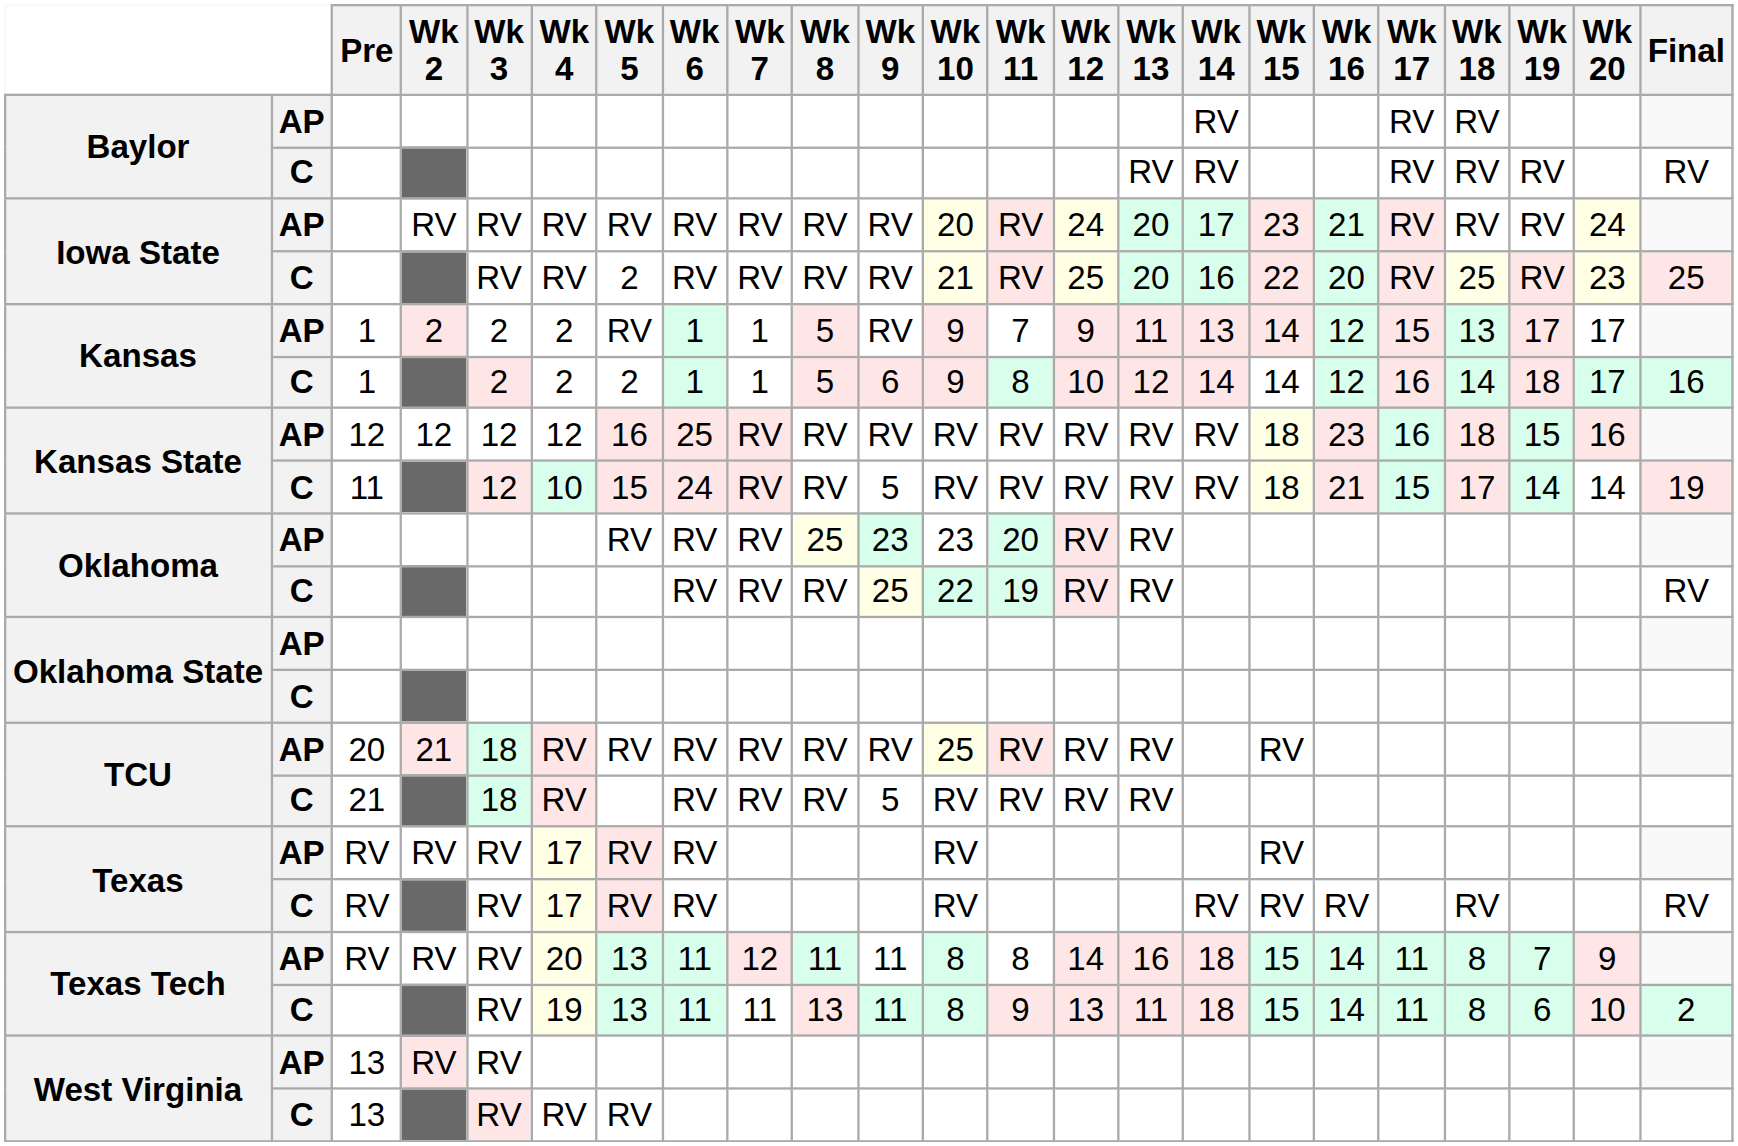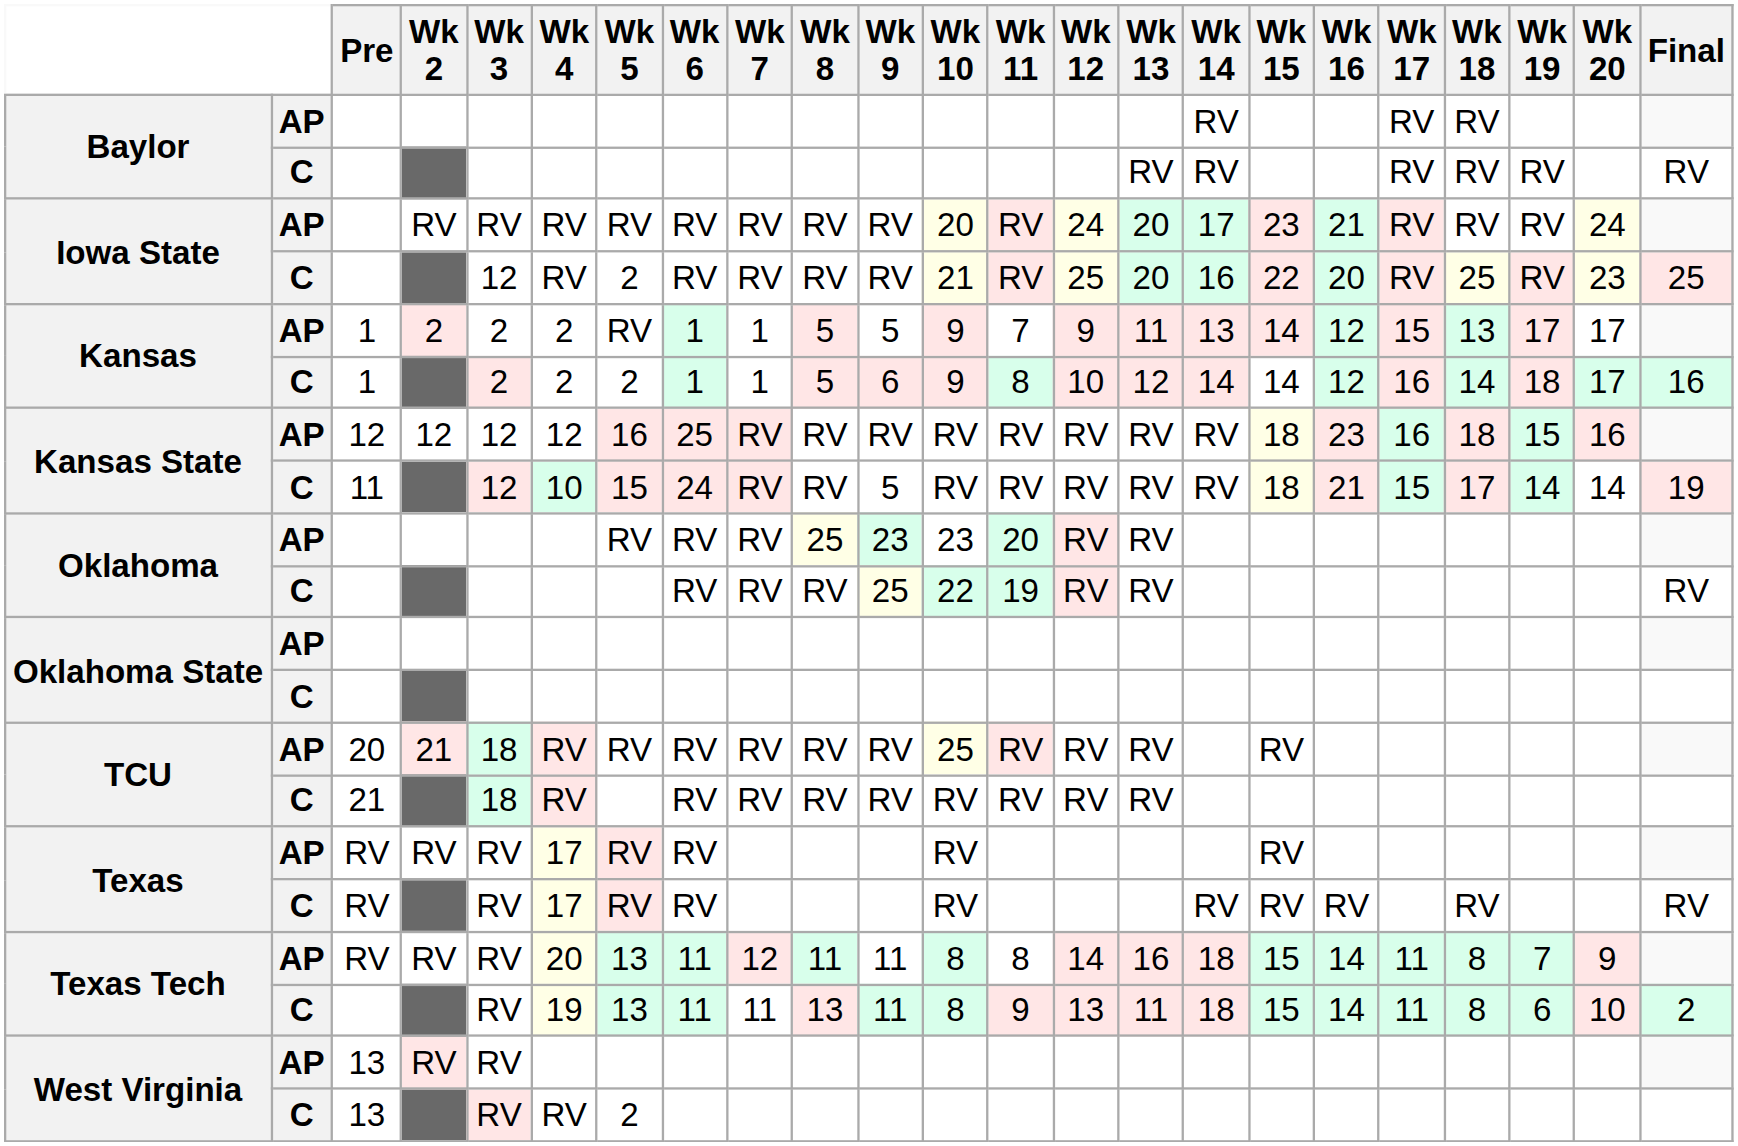 <table class="wikitable" style="white-space:nowrap;font-size:90%;">
 <tr>
 <th colspan=2 style="background:white; border-top-style:hidden; border-left-style:hidden;"> </th>
 <th>Pre</th>
 <th>Wk<br>2</th>
 <th>Wk<br>3</th>
 <th>Wk<br>4</th>
 <th>Wk<br>5</th>
 <th>Wk<br>6</th>
 <th>Wk<br>7</th>
 <th>Wk<br>8</th>
 <th>Wk<br>9</th>
 <th>Wk<br>10</th>
 <th>Wk<br>11</th>
 <th>Wk<br>12</th>
 <th>Wk<br>13</th>
 <th>Wk<br>14</th>
 <th>Wk<br>15</th>
 <th>Wk<br>16</th>
 <th>Wk<br>17</th>
 <th>Wk<br>18</th>
 <th>Wk<br>19</th>
 <th>Wk<br>20</th>
 <th>Final</th>
 </tr>
 <tr style="text-align:center;">
 <th rowspan=2 style=>Baylor</th>
 <th>AP</th>
 <td style="background:#FFF;"></td>
 <td style="background:#FFF;"></td>
 <td style="background:#FFF;"></td>
 <td style="background:#FFF;"></td>
 <td style="background:#FFF;"></td>
 <td style="background:#FFF;"></td>
 <td style="background:#FFF;"></td>
 <td style="background:#FFF;"></td>
 <td style="background:#FFF;"></td>
 <td style="background:#FFF;"></td>
 <td style="background:#FFF;"></td>
 <td style="background:#FFF;"></td>
 <td style="background:#FFF;"></td>
 <td style="background:#FFF;">RV</td>
 <td style="background:#FFF;"></td>
 <td style="background:#FFF;"></td>
 <td style="background:#FFF;">RV</td>
 <td style="background:#FFF;">RV</td>
 <td style="background:#FFF;"></td>
 <td style="background:#FFF;"></td>
 </tr>
 <tr style="text-align:center;">
 <th>C</th>
 <td style="background:#FFF;"></td>
 <td style="background:#696969;"></td>
 <td style="background:#FFF;"></td>
 <td style="background:#FFF;"></td>
 <td style="background:#FFF;"></td>
 <td style="background:#FFF;"></td>
 <td style="background:#FFF;"></td>
 <td style="background:#FFF;"></td>
 <td style="background:#FFF;"></td>
 <td style="background:#FFF;"></td>
 <td style="background:#FFF;"></td>
 <td style="background:#FFF;"></td>
 <td style="background:#FFF;">RV</td>
 <td style="background:#FFF;">RV</td>
 <td style="background:#FFF;"></td>
 <td style="background:#FFF;"></td>
 <td style="background:#FFF;">RV</td>
 <td style="background:#FFF;">RV</td>
 <td style="background:#FFF;">RV</td>
 <td style="background:#FFF;"></td>
 <td style="background:#FFF;">RV</td>
 </tr>
 <tr style="text-align:center;">
 <th rowspan=2 style=>Iowa State</th>
 <th>AP</th>
 <td style="background:#FFF;"></td>
 <td style="background:#FFF;">RV</td>
 <td style="background:#FFF;">RV</td>
 <td style="background:#FFF;">RV</td>
 <td style="background:#FFF;">RV</td>
 <td style="background:#FFF;">RV</td>
 <td style="background:#FFF;">RV</td>
 <td style="background:#FFF;">RV</td>
 <td style="background:#FFF;">RV</td>
 <td style="background:#FFFFE6;">20</td>
 <td style="background:#FFE6E6;">RV</td>
 <td style="background:#FFFFE6;">24</td>
 <td style="background:#D8FFEB;">20</td>
 <td style="background:#D8FFEB;">17</td>
 <td style="background:#FFE6E6;">23</td>
 <td style="background:#D8FFEB;">21</td>
 <td style="background:#FFE6E6;">RV</td>
 <td style="background:#FFF;">RV</td>
 <td style="background:#FFF;">RV</td>
 <td style="background:#FFFFE6;">24</td>
 </tr>
 <tr style="text-align:center;">
 <th>C</th>
 <td style="background:#FFF;"></td>
 <td style="background:#696969;"></td>
-<td style="background:#FFF;">RV</td>
+<td style="background:#FFF;">12</td>
 <td style="background:#FFF;">RV</td>
 <td style="background:#FFF;">2</td>
 <td style="background:#FFF;">RV</td>
 <td style="background:#FFF;">RV</td>
 <td style="background:#FFF;">RV</td>
 <td style="background:#FFF;">RV</td>
 <td style="background:#FFFFE6;">21</td>
 <td style="background:#FFE6E6;">RV</td>
 <td style="background:#FFFFE6;">25</td>
 <td style="background:#D8FFEB;">20</td>
 <td style="background:#D8FFEB;">16</td>
 <td style="background:#FFE6E6;">22</td>
 <td style="background:#D8FFEB;">20</td>
 <td style="background:#FFE6E6;">RV</td>
 <td style="background:#FFFFE6;">25</td>
 <td style="background:#FFE6E6;">RV</td>
 <td style="background:#FFFFE6;">23</td>
 <td style="background:#FFE6E6;">25</td>
 </tr>
 <tr style="text-align:center;">
 <th rowspan=2 style=>Kansas</th>
 <th>AP</th>
 <td style="background:#FFF;">1</td>
 <td style="background:#FFE6E6;">2</td>
 <td style="background:#FFF;">2</td>
 <td style="background:#FFF;">2</td>
 <td style="background:#FFF;">RV</td>
 <td style="background:#D8FFEB;">1</td>
 <td style="background:#FFF;">1</td>
 <td style="background:#FFE6E6;">5</td>
-<td style="background:#FFF;">RV</td>
+<td style="background:#FFF;">5</td>
 <td style="background:#FFE6E6;">9</td>
 <td style="background:#FFF;">7</td>
 <td style="background:#FFE6E6;">9</td>
 <td style="background:#FFE6E6;">11</td>
 <td style="background:#FFE6E6;">13</td>
 <td style="background:#FFE6E6;">14</td>
 <td style="background:#D8FFEB;">12</td>
 <td style="background:#FFE6E6;">15</td>
 <td style="background:#D8FFEB;">13</td>
 <td style="background:#FFE6E6;">17</td>
 <td style="background:#FFF;">17</td>
 </tr>
 <tr style="text-align:center;">
 <th>C</th>
 <td style="background:#FFF;">1</td>
 <td style="background:#696969;"></td>
 <td style="background:#FFE6E6;">2</td>
 <td style="background:#FFF;">2</td>
 <td style="background:#FFF;">2</td>
 <td style="background:#D8FFEB;">1</td>
 <td style="background:#FFF;">1</td>
 <td style="background:#FFE6E6;">5</td>
 <td style="background:#FFE6E6;">6</td>
 <td style="background:#FFE6E6;">9</td>
 <td style="background:#D8FFEB;">8</td>
 <td style="background:#FFE6E6;">10</td>
 <td style="background:#FFE6E6;">12</td>
 <td style="background:#FFE6E6;">14</td>
 <td style="background:#FFF;">14</td>
 <td style="background:#D8FFEB;">12</td>
 <td style="background:#FFE6E6;">16</td>
 <td style="background:#D8FFEB;">14</td>
 <td style="background:#FFE6E6;">18</td>
 <td style="background:#D8FFEB;">17</td>
 <td style="background:#D8FFEB;">16</td>
 </tr>
 <tr style="text-align:center;">
 <th rowspan=2 style=>Kansas State</th>
 <th>AP</th>
 <td style="background:#FFF;">12</td>
 <td style="background:#FFF;">12</td>
 <td style="background:#FFF;">12</td>
 <td style="background:#FFF;">12</td>
 <td style="background:#FFE6E6;">16</td>
 <td style="background:#FFE6E6;">25</td>
 <td style="background:#FFE6E6;">RV</td>
 <td style="background:#FFF;">RV</td>
 <td style="background:#FFF;">RV</td>
 <td style="background:#FFF;">RV</td>
 <td style="background:#FFF;">RV</td>
 <td style="background:#FFF;">RV</td>
 <td style="background:#FFF;">RV</td>
 <td style="background:#FFF;">RV</td>
 <td style="background:#FFFFE6;">18</td>
 <td style="background:#FFE6E6;">23</td>
 <td style="background:#D8FFEB;">16</td>
 <td style="background:#FFE6E6;">18</td>
 <td style="background:#D8FFEB;">15</td>
 <td style="background:#FFE6E6;">16</td>
 </tr>
 <tr style="text-align:center;">
 <th>C</th>
 <td style="background:#FFF;">11</td>
 <td style="background:#696969;"></td>
 <td style="background:#FFE6E6;">12</td>
 <td style="background:#D8FFEB;">10</td>
 <td style="background:#FFE6E6;">15</td>
 <td style="background:#FFE6E6;">24</td>
 <td style="background:#FFE6E6;">RV</td>
 <td style="background:#FFF;">RV</td>
 <td style="background:#FFF;">5</td>
 <td style="background:#FFF;">RV</td>
 <td style="background:#FFF;">RV</td>
 <td style="background:#FFF;">RV</td>
 <td style="background:#FFF;">RV</td>
 <td style="background:#FFF;">RV</td>
 <td style="background:#FFFFE6;">18</td>
 <td style="background:#FFE6E6;">21</td>
 <td style="background:#D8FFEB;">15</td>
 <td style="background:#FFE6E6;">17</td>
 <td style="background:#D8FFEB;">14</td>
 <td style="background:#FFF;">14</td>
 <td style="background:#FFE6E6;">19</td>
 </tr>
 <tr style="text-align:center;">
 <th rowspan=2 style=>Oklahoma</th>
 <th>AP</th>
 <td style="background:#FFF;"></td>
 <td style="background:#FFF;"></td>
 <td style="background:#FFF;"></td>
 <td style="background:#FFF;"></td>
 <td style="background:#FFF;">RV</td>
 <td style="background:#FFF;">RV</td>
 <td style="background:#FFF;">RV</td>
 <td style="background:#FFFFE6;">25</td>
 <td style="background:#D8FFEB;">23</td>
 <td style="background:#FFF;">23</td>
 <td style="background:#D8FFEB;">20</td>
 <td style="background:#FFE6E6;">RV</td>
 <td style="background:#FFF;">RV</td>
 <td style="background:#FFF;"></td>
 <td style="background:#FFF;"></td>
 <td style="background:#FFF;"></td>
 <td style="background:#FFF;"></td>
 <td style="background:#FFF;"></td>
 <td style="background:#FFF;"></td>
 <td style="background:#FFF;"></td>
 </tr>
 <tr style="text-align:center;">
 <th>C</th>
 <td style="background:#FFF;"></td>
 <td style="background:#696969;"></td>
 <td style="background:#FFF;"></td>
 <td style="background:#FFF;"></td>
 <td style="background:#FFF;"></td>
 <td style="background:#FFF;">RV</td>
 <td style="background:#FFF;">RV</td>
 <td style="background:#FFF;">RV</td>
 <td style="background:#FFFFE6;">25</td>
 <td style="background:#D8FFEB;">22</td>
 <td style="background:#D8FFEB;">19</td>
 <td style="background:#FFE6E6;">RV</td>
 <td style="background:#FFF;">RV</td>
 <td style="background:#FFF;"></td>
 <td style="background:#FFF;"></td>
 <td style="background:#FFF;"></td>
 <td style="background:#FFF;"></td>
 <td style="background:#FFF;"></td>
 <td style="background:#FFF;"></td>
 <td style="background:#FFF;"></td>
 <td style="background:#FFF;">RV</td>
 </tr>
 <tr style="text-align:center;">
 <th rowspan=2 style=>Oklahoma State</th>
 <th>AP</th>
 <td style="background:#FFF;"></td>
 <td style="background:#FFF;"></td>
 <td style="background:#FFF;"></td>
 <td style="background:#FFF;"></td>
 <td style="background:#FFF;"></td>
 <td style="background:#FFF;"></td>
 <td style="background:#FFF;"></td>
 <td style="background:#FFF;"></td>
 <td style="background:#FFF;"></td>
 <td style="background:#FFF;"></td>
 <td style="background:#FFF;"></td>
 <td style="background:#FFF;"></td>
 <td style="background:#FFF;"></td>
 <td style="background:#FFF;"></td>
 <td style="background:#FFF;"></td>
 <td style="background:#FFF;"></td>
 <td style="background:#FFF;"></td>
 <td style="background:#FFF;"></td>
 <td style="background:#FFF;"></td>
 <td style="background:#FFF;"></td>
 </tr>
 <tr style="text-align:center;">
 <th>C</th>
 <td style="background:#FFF;"></td>
 <td style="background:#696969;"></td>
 <td style="background:#FFF;"></td>
 <td style="background:#FFF;"></td>
 <td style="background:#FFF;"></td>
 <td style="background:#FFF;"></td>
 <td style="background:#FFF;"></td>
 <td style="background:#FFF;"></td>
 <td style="background:#FFF;"></td>
 <td style="background:#FFF;"></td>
 <td style="background:#FFF;"></td>
 <td style="background:#FFF;"></td>
 <td style="background:#FFF;"></td>
 <td style="background:#FFF;"></td>
 <td style="background:#FFF;"></td>
 <td style="background:#FFF;"></td>
 <td style="background:#FFF;"></td>
 <td style="background:#FFF;"></td>
 <td style="background:#FFF;"></td>
 <td style="background:#FFF;"></td>
 <td style="background:#FFF;"></td>
 </tr>
 <tr style="text-align:center;">
 <th rowspan=2 style=>TCU</th>
 <th>AP</th>
 <td style="background:#FFF;">20</td>
 <td style="background:#FFE6E6;">21</td>
 <td style="background:#D8FFEB;">18</td>
 <td style="background:#FFE6E6;">RV</td>
 <td style="background:#FFF;">RV</td>
 <td style="background:#FFF;">RV</td>
 <td style="background:#FFF;">RV</td>
 <td style="background:#FFF;">RV</td>
 <td style="background:#FFF;">RV</td>
 <td style="background:#FFFFE6;">25</td>
 <td style="background:#FFE6E6;">RV</td>
 <td style="background:#FFF;">RV</td>
 <td style="background:#FFF;">RV</td>
 <td style="background:#FFF;"></td>
 <td style="background:#FFF;">RV</td>
 <td style="background:#FFF;"></td>
 <td style="background:#FFF;"></td>
 <td style="background:#FFF;"></td>
 <td style="background:#FFF;"></td>
 <td style="background:#FFF;"></td>
 </tr>
 <tr style="text-align:center;">
 <th>C</th>
 <td style="background:#FFF;">21</td>
 <td style="background:#696969;"></td>
 <td style="background:#D8FFEB;">18</td>
 <td style="background:#FFE6E6;">RV</td>
 <td style="background:#FFF;"></td>
 <td style="background:#FFF;">RV</td>
 <td style="background:#FFF;">RV</td>
 <td style="background:#FFF;">RV</td>
-<td style="background:#FFF;">5</td>
+<td style="background:#FFF;">RV</td>
 <td style="background:#FFF;">RV</td>
 <td style="background:#FFF;">RV</td>
 <td style="background:#FFF;">RV</td>
 <td style="background:#FFF;">RV</td>
 <td style="background:#FFF;"></td>
 <td style="background:#FFF;"></td>
 <td style="background:#FFF;"></td>
 <td style="background:#FFF;"></td>
 <td style="background:#FFF;"></td>
 <td style="background:#FFF;"></td>
 <td style="background:#FFF;"></td>
 <td style="background:#FFF;"></td>
 </tr>
 <tr style="text-align:center;">
 <th rowspan=2 style=>Texas</th>
 <th>AP</th>
 <td style="background:#FFF;">RV</td>
 <td style="background:#FFF;">RV</td>
 <td style="background:#FFF;">RV</td>
 <td style="background:#FFFFE6;">17</td>
 <td style="background:#FFE6E6;">RV</td>
 <td style="background:#FFF;">RV</td>
 <td style="background:#FFF;"></td>
 <td style="background:#FFF;"></td>
 <td style="background:#FFF;"></td>
 <td style="background:#FFF;">RV</td>
 <td style="background:#FFF;"></td>
 <td style="background:#FFF;"></td>
 <td style="background:#FFF;"></td>
 <td style="background:#FFF;"></td>
 <td style="background:#FFF;">RV</td>
 <td style="background:#FFF;"></td>
 <td style="background:#FFF;"></td>
 <td style="background:#FFF;"></td>
 <td style="background:#FFF;"></td>
 <td style="background:#FFF;"></td>
 </tr>
 <tr style="text-align:center;">
 <th>C</th>
 <td style="background:#FFF;">RV</td>
 <td style="background:#696969;"></td>
 <td style="background:#FFF;">RV</td>
 <td style="background:#FFFFE6;">17</td>
 <td style="background:#FFE6E6;">RV</td>
 <td style="background:#FFF;">RV</td>
 <td style="background:#FFF;"></td>
 <td style="background:#FFF;"></td>
 <td style="background:#FFF;"></td>
 <td style="background:#FFF;">RV</td>
 <td style="background:#FFF;"></td>
 <td style="background:#FFF;"></td>
 <td style="background:#FFF;"></td>
 <td style="background:#FFF;">RV</td>
 <td style="background:#FFF;">RV</td>
 <td style="background:#FFF;">RV</td>
 <td style="background:#FFF;"></td>
 <td style="background:#FFF;">RV</td>
 <td style="background:#FFF;"></td>
 <td style="background:#FFF;"></td>
 <td style="background:#FFF;">RV</td>
 </tr>
 <tr style="text-align:center;">
 <th rowspan=2 style=>Texas Tech</th>
 <th>AP</th>
 <td style="background:#FFF;">RV</td>
 <td style="background:#FFF;">RV</td>
 <td style="background:#FFF;">RV</td>
 <td style="background:#FFFFE6;">20</td>
 <td style="background:#D8FFEB;">13</td>
 <td style="background:#D8FFEB;">11</td>
 <td style="background:#FFE6E6;">12</td>
 <td style="background:#D8FFEB;">11</td>
 <td style="background:#FFF;">11</td>
 <td style="background:#D8FFEB;">8</td>
 <td style="background:#FFF;">8</td>
 <td style="background:#FFE6E6;">14</td>
 <td style="background:#FFE6E6;">16</td>
 <td style="background:#FFE6E6;">18</td>
 <td style="background:#D8FFEB;">15</td>
 <td style="background:#D8FFEB;">14</td>
 <td style="background:#D8FFEB;">11</td>
 <td style="background:#D8FFEB;">8</td>
 <td style="background:#D8FFEB;">7</td>
 <td style="background:#FFE6E6;">9</td>
 </tr>
 <tr style="text-align:center;">
 <th>C</th>
 <td style="background:#FFF;"></td>
 <td style="background:#696969;"></td>
 <td style="background:#FFF;">RV</td>
 <td style="background:#FFFFE6;">19</td>
 <td style="background:#D8FFEB;">13</td>
 <td style="background:#D8FFEB;">11</td>
 <td style="background:#FFF;">11</td>
 <td style="background:#FFE6E6;">13</td>
 <td style="background:#D8FFEB;">11</td>
 <td style="background:#D8FFEB;">8</td>
 <td style="background:#FFE6E6;">9</td>
 <td style="background:#FFE6E6;">13</td>
 <td style="background:#FFE6E6;">11</td>
 <td style="background:#FFE6E6;">18</td>
 <td style="background:#D8FFEB;">15</td>
 <td style="background:#D8FFEB;">14</td>
 <td style="background:#D8FFEB;">11</td>
 <td style="background:#D8FFEB;">8</td>
 <td style="background:#D8FFEB;">6</td>
 <td style="background:#FFE6E6;">10</td>
 <td style="background:#D8FFEB;">2</td>
 </tr>
 <tr style="text-align:center;">
 <th rowspan=2 style=>West Virginia</th>
 <th>AP</th>
 <td style="background:#FFF;">13</td>
 <td style="background:#FFE6E6;">RV</td>
 <td style="background:#FFF;">RV</td>
 <td style="background:#FFF;"></td>
 <td style="background:#FFF;"></td>
 <td style="background:#FFF;"></td>
 <td style="background:#FFF;"></td>
 <td style="background:#FFF;"></td>
 <td style="background:#FFF;"></td>
 <td style="background:#FFF;"></td>
 <td style="background:#FFF;"></td>
 <td style="background:#FFF;"></td>
 <td style="background:#FFF;"></td>
 <td style="background:#FFF;"></td>
 <td style="background:#FFF;"></td>
 <td style="background:#FFF;"></td>
 <td style="background:#FFF;"></td>
 <td style="background:#FFF;"></td>
 <td style="background:#FFF;"></td>
 <td style="background:#FFF;"></td>
 </tr>
 <tr style="text-align:center;">
 <th>C</th>
 <td style="background:#FFF;">13</td>
 <td style="background:#696969;"></td>
 <td style="background:#FFE6E6;">RV</td>
 <td style="background:#FFF;">RV</td>
-<td style="background:#FFF;">RV</td>
+<td style="background:#FFF;">2</td>
 <td style="background:#FFF;"></td>
 <td style="background:#FFF;"></td>
 <td style="background:#FFF;"></td>
 <td style="background:#FFF;"></td>
 <td style="background:#FFF;"></td>
 <td style="background:#FFF;"></td>
 <td style="background:#FFF;"></td>
 <td style="background:#FFF;"></td>
 <td style="background:#FFF;"></td>
 <td style="background:#FFF;"></td>
 <td style="background:#FFF;"></td>
 <td style="background:#FFF;"></td>
 <td style="background:#FFF;"></td>
 <td style="background:#FFF;"></td>
 <td style="background:#FFF;"></td>
 <td style="background:#FFF;"></td>
 </tr>
 </table>
